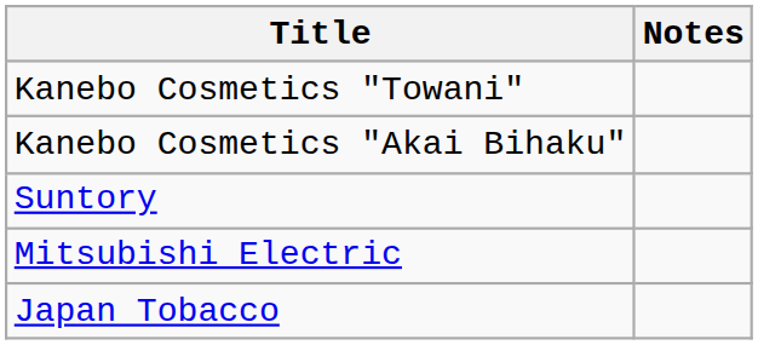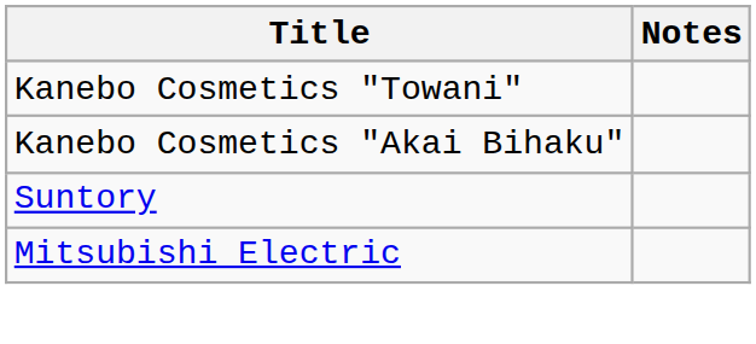 <table class="wikitable">
 <tr>
 <th>Title</th>
 <th>Notes</th>
 </tr>
 <tr>
 <td>Kanebo Cosmetics "Towani"</td>
 <td></td>
 </tr>
 <tr>
 <td>Kanebo Cosmetics "Akai Bihaku"</td>
 <td></td>
 </tr>
 <tr>
 <td><a href='#'>Suntory</a></td>
 <td></td>
 </tr>
 <tr>
 <td><a href='#'>Mitsubishi Electric</a></td>
 <td></td>
 </tr>
-<tr>
-<td><a href='#'>Japan Tobacco</a></td>
-<td></td>
-</tr>
 </table>
